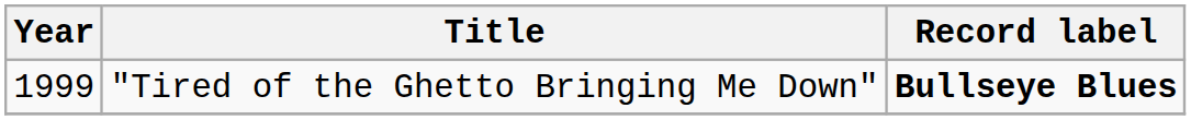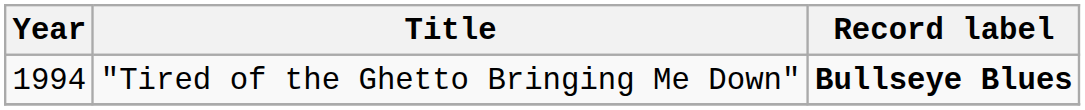 <table class="wikitable sortable">
 <tr>
 <th>Year</th>
 <th>Title</th>
 <th>Record label</th>
 </tr>
 <tr>
-<td>1999</td>
+<td>1994</td>
 <td>"Tired of the Ghetto Bringing Me Down"</td>
 <td align="center"><strong>Bullseye Blues</strong></td>
 </tr>
 <tr>
 </tr>
 </table>
